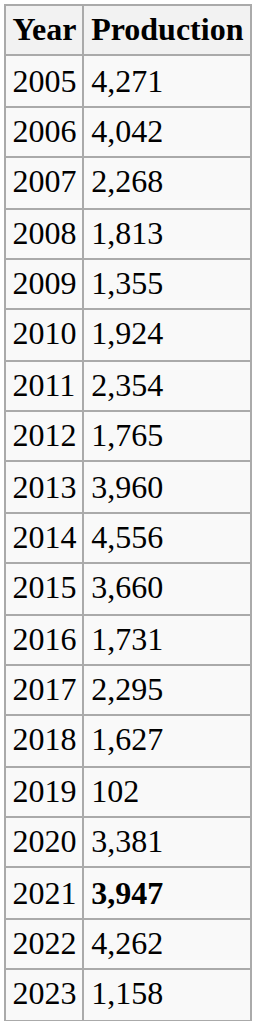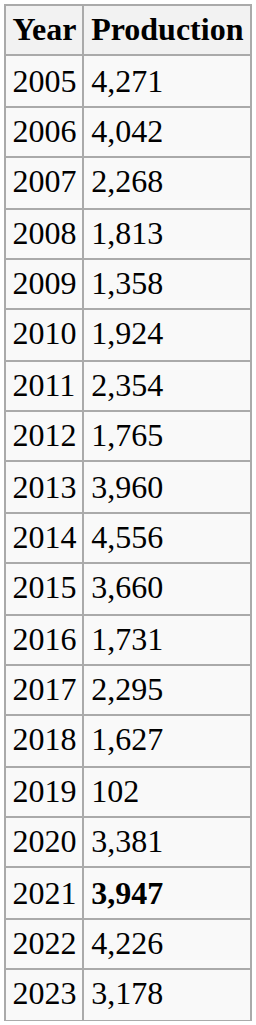 <table class="wikitable">
 <tr>
 <th>Year</th>
 <th>Production</th>
 </tr>
 <tr>
 <td>2005</td>
 <td>4,271</td>
 </tr>
 <tr>
 <td>2006</td>
 <td>4,042</td>
 </tr>
 <tr>
 <td>2007</td>
 <td>2,268</td>
 </tr>
 <tr>
 <td>2008</td>
 <td>1,813</td>
 </tr>
 <tr>
 <td>2009</td>
-<td>1,355</td>
+<td>1,358</td>
 </tr>
 <tr>
 <td>2010</td>
 <td>1,924</td>
 </tr>
 <tr>
 <td>2011</td>
 <td>2,354</td>
 </tr>
 <tr>
 <td>2012</td>
 <td>1,765</td>
 </tr>
 <tr>
 <td>2013</td>
 <td>3,960</td>
 </tr>
 <tr>
 <td>2014</td>
 <td>4,556</td>
 </tr>
 <tr>
 <td>2015</td>
 <td>3,660</td>
 </tr>
 <tr>
 <td>2016</td>
 <td>1,731</td>
 </tr>
 <tr>
 <td>2017</td>
 <td>2,295</td>
 </tr>
 <tr>
 <td>2018</td>
 <td>1,627</td>
 </tr>
 <tr>
 <td>2019</td>
 <td>102</td>
 </tr>
 <tr>
 <td>2020</td>
 <td>3,381</td>
 </tr>
 <tr>
 <td>2021</td>
 <td><strong>3,947</strong></td>
 </tr>
 <tr>
 <td>2022</td>
-<td>4,262</td>
+<td>4,226</td>
 </tr>
 <tr>
 <td>2023</td>
-<td>1,158</td>
+<td>3,178</td>
 </tr>
 </table>
